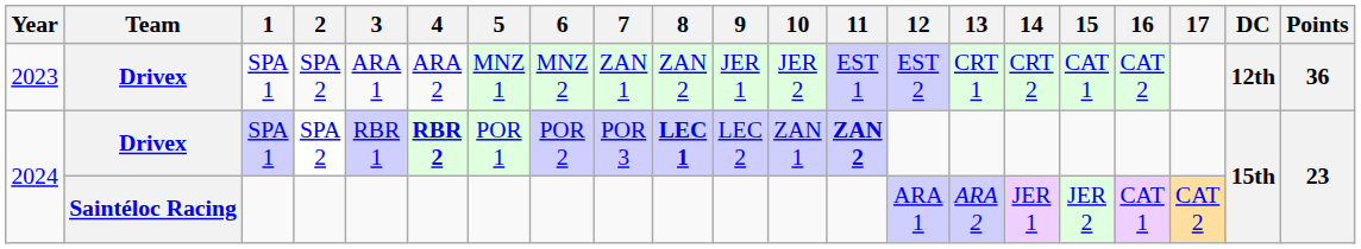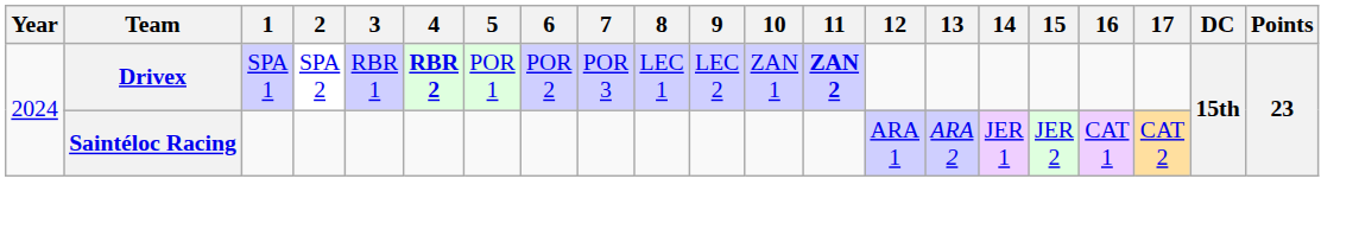 <table class="wikitable" style="text-align:center; font-size:85%">
 <tr>
 <th>Year</th>
 <th>Team</th>
 <th>1</th>
 <th>2</th>
 <th>3</th>
 <th>4</th>
 <th>5</th>
 <th>6</th>
 <th>7</th>
 <th>8</th>
 <th>9</th>
 <th>10</th>
 <th>11</th>
 <th>12</th>
 <th>13</th>
 <th>14</th>
 <th>15</th>
 <th>16</th>
 <th>17</th>
 <th>DC</th>
 <th>Points</th>
 </tr>
 <tr>
-<td><a href='#'>2023</a></td>
-<th nowrap><a href='#'>Drivex</a></th>
-<td><a href='#'>SPA<br>1</a></td>
-<td><a href='#'>SPA<br>2</a></td>
-<td><a href='#'>ARA<br>1</a></td>
-<td><a href='#'>ARA<br>2</a></td>
-<td style="background:#DFFFDF"><a href='#'>MNZ<br>1</a><br></td>
-<td style="background:#DFFFDF"><a href='#'>MNZ<br>2</a><br></td>
-<td style="background:#DFFFDF"><a href='#'>ZAN<br>1</a><br></td>
-<td style="background:#DFFFDF"><a href='#'>ZAN<br>2</a><br></td>
-<td style="background:#DFFFDF"><a href='#'>JER<br>1</a><br></td>
-<td style="background:#DFFFDF"><a href='#'>JER<br>2</a><br></td>
-<td style="background:#CFCFFF"><a href='#'>EST<br>1</a><br></td>
-<td style="background:#CFCFFF"><a href='#'>EST<br>2</a><br></td>
-<td style="background:#DFFFDF"><a href='#'>CRT<br>1</a><br></td>
-<td style="background:#DFFFDF"><a href='#'>CRT<br>2</a><br></td>
-<td style="background:#DFFFDF"><a href='#'>CAT<br>1</a><br></td>
-<td style="background:#DFFFDF"><a href='#'>CAT<br>2</a><br></td>
-<td></td>
-<th>12th</th>
-<th>36</th>
-</tr>
-<tr>
 <td rowspan="2"><a href='#'>2024</a></td>
 <th nowrap><a href='#'>Drivex</a></th>
 <td style="background:#CFCFFF;"><a href='#'>SPA<br>1</a><br></td>
 <td style="background:#FFFFFF;"><a href='#'>SPA<br>2</a><br></td>
 <td style="background:#CFCFFF;"><a href='#'>RBR<br>1</a><br></td>
 <td style="background:#DFFFDF;"><strong><a href='#'>RBR<br>2</a><br></strong></td>
 <td style="background:#DFFFDF;"><a href='#'>POR<br>1</a><br></td>
 <td style="background:#CFCFFF;"><a href='#'>POR<br>2</a><br></td>
 <td style="background:#CFCFFF;"><a href='#'>POR<br>3</a><br></td>
-<td style="background:#CFCFFF;"><strong><a href='#'>LEC<br>1</a><br></strong></td>
+<td style="background:#CFCFFF;"><a href='#'>LEC<br>1</a><br></td>
 <td style="background:#CFCFFF;"><a href='#'>LEC<br>2</a><br></td>
 <td style="background:#CFCFFF;"><a href='#'>ZAN<br>1</a><br></td>
 <td style="background:#CFCFFF;"><strong><a href='#'>ZAN<br>2</a><br></strong></td>
 <td></td>
 <td></td>
 <td></td>
 <td></td>
 <td></td>
 <td></td>
 <th rowspan="2">15th</th>
 <th rowspan="2">23</th>
 </tr>
 <tr>
 <th nowrap><a href='#'>Saintéloc Racing</a></th>
 <td></td>
 <td></td>
 <td></td>
 <td></td>
 <td></td>
 <td></td>
 <td></td>
 <td></td>
 <td></td>
 <td></td>
 <td></td>
 <td style="background:#CFCFFF;"><a href='#'>ARA<br>1</a><br></td>
 <td style="background:#CFCFFF;"><em><a href='#'>ARA<br>2</a></em><br></td>
 <td style="background:#EFCFFF;"><a href='#'>JER<br>1</a><br></td>
 <td style="background:#DFFFDF;"><a href='#'>JER<br>2</a><br></td>
 <td style="background:#EFCFFF;"><a href='#'>CAT<br>1</a><br></td>
 <td style="background:#FFDF9F;"><a href='#'>CAT<br>2</a><br></td>
 </tr>
 </table>
